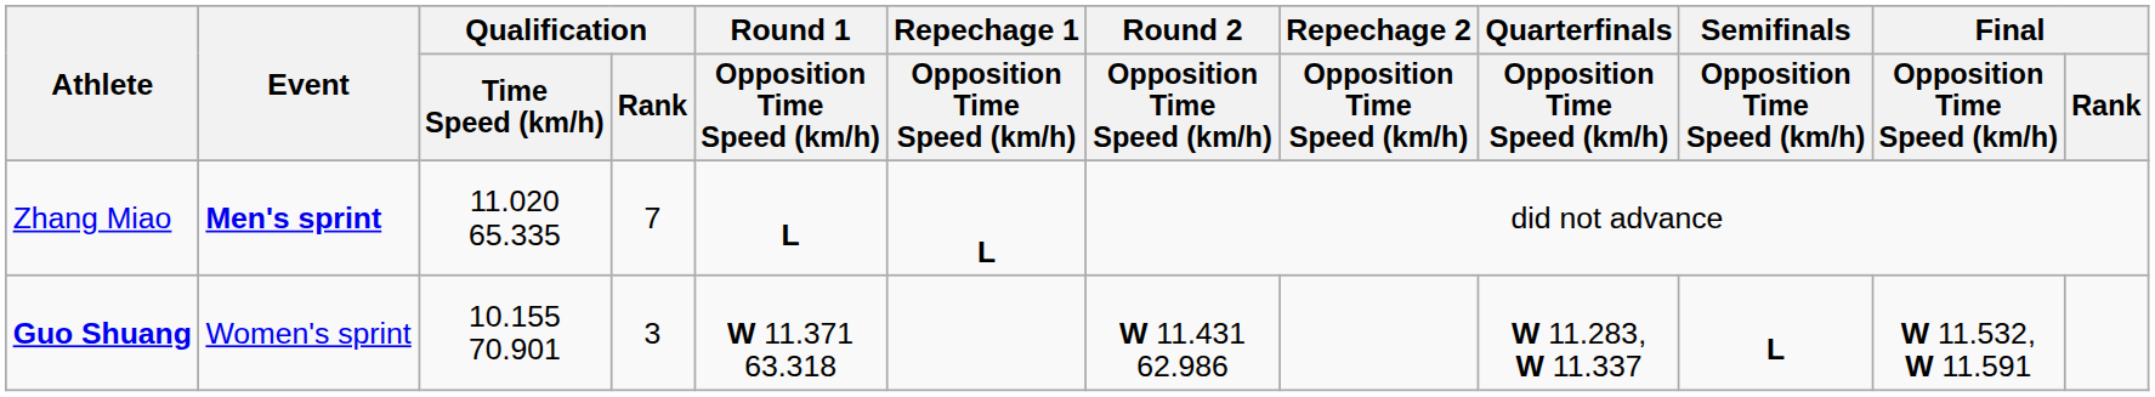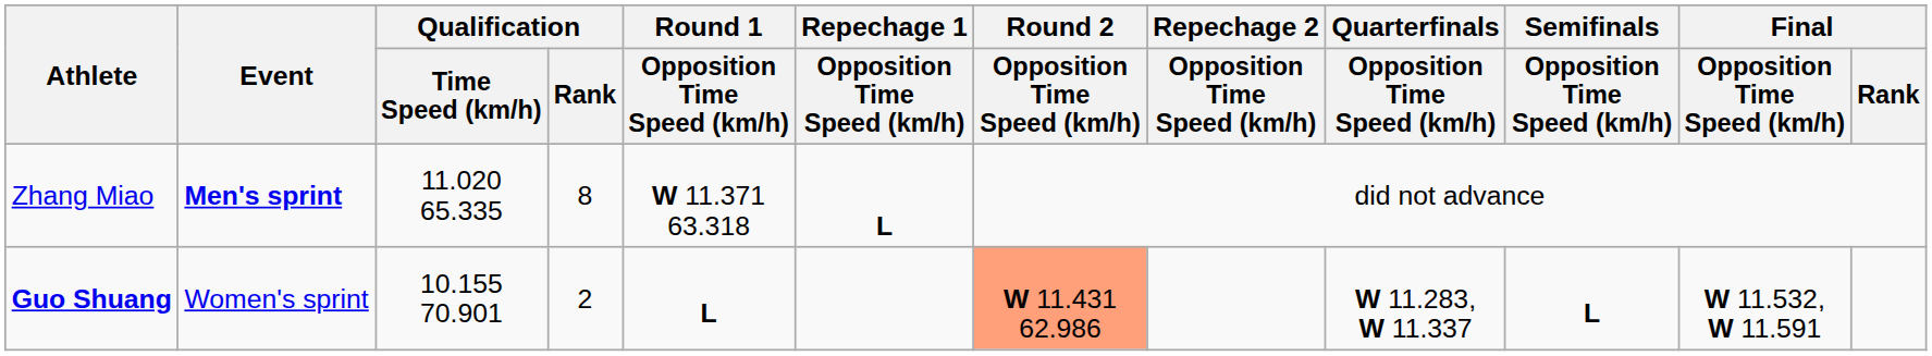 <table class="wikitable" style="font-size:90%">
 <tr>
 <th rowspan="2">Athlete</th>
 <th rowspan="2">Event</th>
 <th colspan=2>Qualification</th>
 <th>Round 1</th>
 <th>Repechage 1</th>
 <th>Round 2</th>
 <th>Repechage 2</th>
 <th>Quarterfinals</th>
 <th>Semifinals</th>
 <th colspan=2>Final</th>
 </tr>
 <tr style="font-size:95%">
 <th>Time<br>Speed (km/h)</th>
 <th>Rank</th>
 <th>Opposition<br>Time<br>Speed (km/h)</th>
 <th>Opposition<br>Time<br>Speed (km/h)</th>
 <th>Opposition<br>Time<br>Speed (km/h)</th>
 <th>Opposition<br>Time<br>Speed (km/h)</th>
 <th>Opposition<br>Time<br>Speed (km/h)</th>
 <th>Opposition<br>Time<br>Speed (km/h)</th>
 <th>Opposition<br>Time<br>Speed (km/h)</th>
 <th>Rank</th>
 </tr>
 <tr align=center>
 <td align=left><a href='#'>Zhang Miao</a></td>
 <td align=left><strong><a href='#'>Men's sprint</a></strong></td>
 <td>11.020<br>65.335</td>
-<td>7</td>
-<td><br><strong>L</strong></td>
+<td>8</td>
+<td><br><strong>W</strong> 11.371<br>63.318</td>
 <td><br><br><strong>L</strong></td>
 <td colspan=6>did not advance</td>
 </tr>
 <tr align=center>
 <td align=left><strong><a href='#'>Guo Shuang</a></strong></td>
 <td align=left><a href='#'>Women's sprint</a></td>
 <td>10.155<br>70.901</td>
-<td>3</td>
-<td><br><strong>W</strong> 11.371<br>63.318</td>
+<td>2</td>
+<td><br><strong>L</strong></td>
 <td></td>
-<td><br><strong>W</strong> 11.431<br>62.986</td>
+<td style="background: lightsalmon;"><br><strong>W</strong> 11.431<br>62.986</td>
 <td></td>
 <td><br><strong>W</strong> 11.283,<br><strong>W</strong> 11.337</td>
 <td><br><strong>L</strong></td>
 <td><br><strong>W</strong> 11.532,<br><strong>W</strong> 11.591</td>
 <td></td>
 </tr>
 </table>
